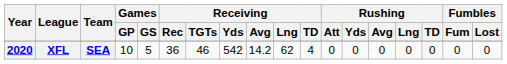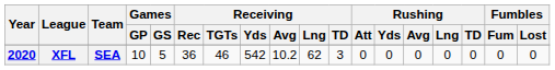 <table class="wikitable" style="text-align: center;">
 <tr>
 <th rowspan="2">Year</th>
 <th rowspan="2">League</th>
 <th rowspan="2">Team</th>
 <th colspan="2">Games</th>
 <th colspan="6">Receiving</th>
 <th colspan="5">Rushing</th>
 <th colspan="2">Fumbles</th>
 </tr>
 <tr>
 <th>GP</th>
 <th>GS</th>
 <th>Rec</th>
 <th>TGTs</th>
 <th>Yds</th>
 <th>Avg</th>
 <th>Lng</th>
 <th>TD</th>
 <th>Att</th>
 <th>Yds</th>
 <th>Avg</th>
 <th>Lng</th>
 <th>TD</th>
 <th>Fum</th>
 <th>Lost</th>
 </tr>
 <tr>
 </tr>
 <tr align=center>
 <th><a href='#'>2020</a></th>
 <th><a href='#'>XFL</a></th>
 <th><a href='#'>SEA</a></th>
 <td>10</td>
 <td>5</td>
 <td>36</td>
 <td>46</td>
 <td>542</td>
-<td>14.2</td>
+<td>10.2</td>
 <td>62</td>
-<td>4</td>
+<td>3</td>
 <td>0</td>
 <td>0</td>
 <td>0</td>
 <td>0</td>
 <td>0</td>
 <td>0</td>
 <td>0</td>
 </tr>
 </table>
